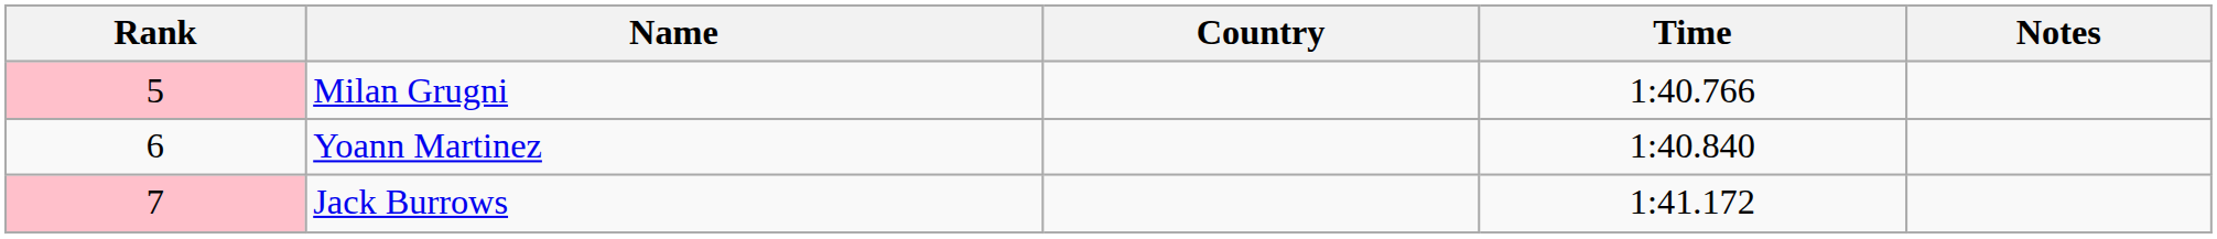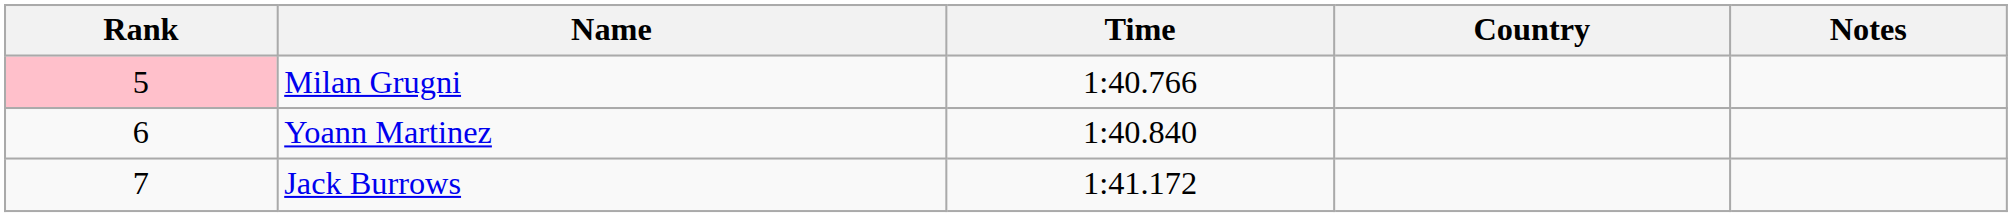 <table class="wikitable sortable" style="text-align:center" width=50%>
 <tr>
 <th>Rank</th>
 <th>Name</th>
+<th>Time</th>
 <th>Country</th>
-<th>Time</th>
 <th>Notes</th>
 </tr>
 <tr>
 <td style="background: pink;">5</td>
 <td align=left><a href='#'>Milan Grugni</a></td>
+<td>1:40.766</td>
 <td align=left></td>
-<td>1:40.766</td>
 <td></td>
 </tr>
 <tr>
 <td>6</td>
 <td align=left><a href='#'>Yoann Martinez</a></td>
+<td>1:40.840</td>
 <td align=left></td>
-<td>1:40.840</td>
 <td></td>
 </tr>
 <tr>
-<td style="background: pink;">7</td>
+<td>7</td>
 <td align=left><a href='#'>Jack Burrows</a></td>
+<td>1:41.172</td>
 <td align=left></td>
-<td>1:41.172</td>
 <td></td>
 </tr>
 </table>
